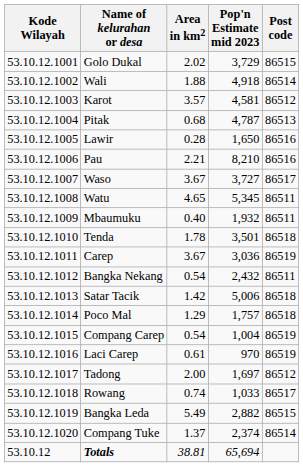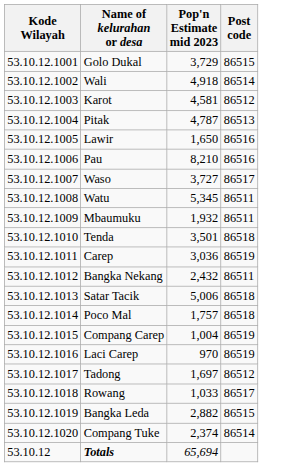 <table class="sortable wikitable">
 <tr>
 <th>Kode<br>Wilayah</th>
 <th>Name of <br><em>kelurahan</em> <br>or <em>desa</em></th>
-<th>Area <br>in km<sup>2</sup></th>
 <th>Pop'n<br>Estimate<br>mid 2023</th>
 <th>Post<br>code</th>
 </tr>
 <tr>
 <td>53.10.12.1001</td>
 <td>Golo Dukal</td>
-<td align="right">2.02</td>
 <td align="right">3,729</td>
 <td>86515</td>
 </tr>
 <tr>
 <td>53.10.12.1002</td>
 <td>Wali</td>
-<td align="right">1.88</td>
 <td align="right">4,918</td>
 <td>86514</td>
 </tr>
 <tr>
 <td>53.10.12.1003</td>
 <td>Karot</td>
-<td align="right">3.57</td>
 <td align="right">4,581</td>
 <td>86512</td>
 </tr>
 <tr>
 <td>53.10.12.1004</td>
 <td>Pitak</td>
-<td align="right">0.68</td>
 <td align="right">4,787</td>
 <td>86513</td>
 </tr>
 <tr>
 <td>53.10.12.1005</td>
 <td>Lawir</td>
-<td align="right">0.28</td>
 <td align="right">1,650</td>
 <td>86516</td>
 </tr>
 <tr>
 <td>53.10.12.1006</td>
 <td>Pau</td>
-<td align="right">2.21</td>
 <td align="right">8,210</td>
 <td>86516</td>
 </tr>
 <tr>
 <td>53.10.12.1007</td>
 <td>Waso</td>
-<td align="right">3.67</td>
 <td align="right">3,727</td>
 <td>86517</td>
 </tr>
 <tr>
 <td>53.10.12.1008</td>
 <td>Watu</td>
-<td align="right">4.65</td>
 <td align="right">5,345</td>
 <td>86511</td>
 </tr>
 <tr>
 <td>53.10.12.1009</td>
 <td>Mbaumuku</td>
-<td align="right">0.40</td>
 <td align="right">1,932</td>
 <td>86511</td>
 </tr>
 <tr>
 <td>53.10.12.1010</td>
 <td>Tenda</td>
-<td align="right">1.78</td>
 <td align="right">3,501</td>
 <td>86518</td>
 </tr>
 <tr>
 <td>53.10.12.1011</td>
 <td>Carep</td>
-<td align="right">3.67</td>
 <td align="right">3,036</td>
 <td>86519</td>
 </tr>
 <tr>
 <td>53.10.12.1012</td>
 <td>Bangka Nekang</td>
-<td align="right">0.54</td>
 <td align="right">2,432</td>
 <td>86511</td>
 </tr>
 <tr>
 <td>53.10.12.1013</td>
 <td>Satar Tacik</td>
-<td align="right">1.42</td>
 <td align="right">5,006</td>
 <td>86518</td>
 </tr>
 <tr>
 <td>53.10.12.1014</td>
 <td>Poco Mal</td>
-<td align="right">1.29</td>
 <td align="right">1,757</td>
 <td>86518</td>
 </tr>
 <tr>
 <td>53.10.12.1015</td>
 <td>Compang Carep</td>
-<td align="right">0.54</td>
 <td align="right">1,004</td>
 <td>86519</td>
 </tr>
 <tr>
 <td>53.10.12.1016</td>
 <td>Laci Carep</td>
-<td align="right">0.61</td>
 <td align="right">970</td>
 <td>86519</td>
 </tr>
 <tr>
 <td>53.10.12.1017</td>
 <td>Tadong</td>
-<td align="right">2.00</td>
 <td align="right">1,697</td>
 <td>86512</td>
 </tr>
 <tr>
 <td>53.10.12.1018</td>
 <td>Rowang</td>
-<td align="right">0.74</td>
 <td align="right">1,033</td>
 <td>86517</td>
 </tr>
 <tr>
 <td>53.10.12.1019</td>
 <td>Bangka Leda</td>
-<td align="right">5.49</td>
 <td align="right">2,882</td>
 <td>86515</td>
 </tr>
 <tr>
 <td>53.10.12.1020</td>
 <td>Compang Tuke</td>
-<td align="right">1.37</td>
 <td align="right">2,374</td>
 <td>86514</td>
 </tr>
 <tr>
 <td>53.10.12</td>
 <td><strong><em>Totals</em></strong></td>
-<td align="right"><em>38.81</em></td>
 <td align="right"><em>65,694</em></td>
 <td></td>
 </tr>
 </table>
